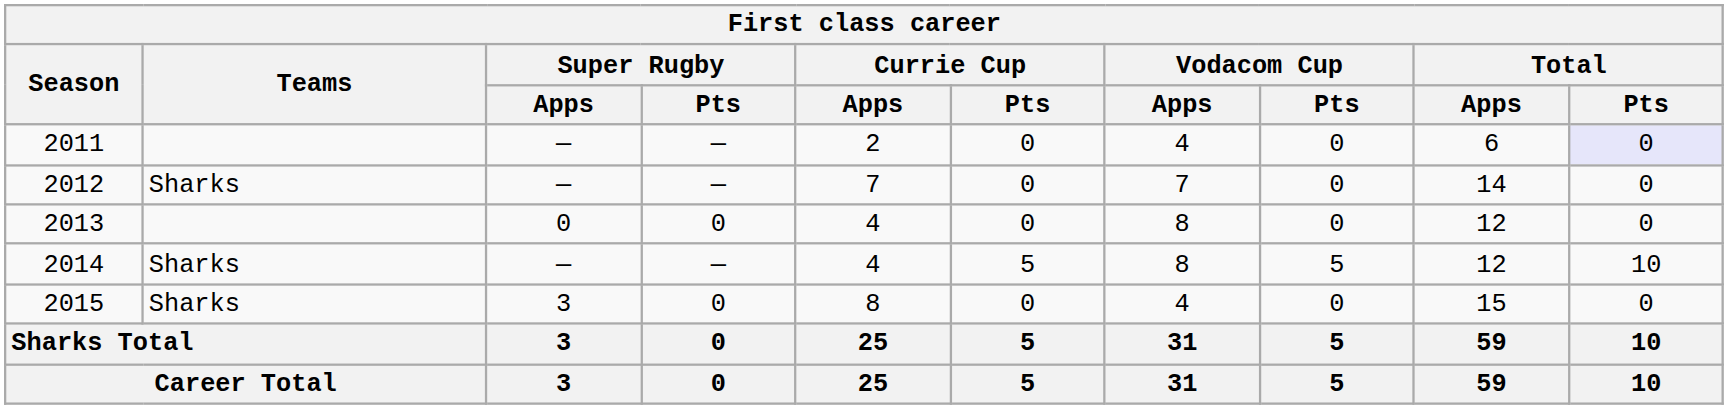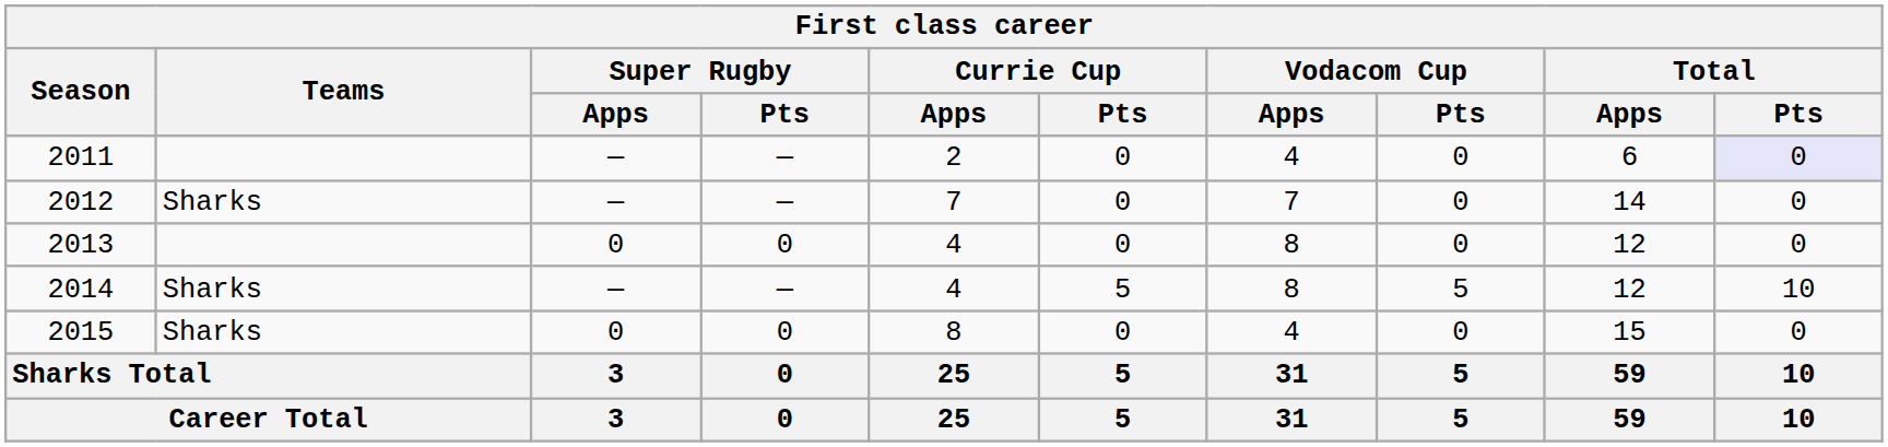 <table class="wikitable" style="text-align:center; font-size:85%; width:85%">
 <tr>
 <th colspan=100%>First class career</th>
 </tr>
 <tr>
 <th style="width:8%;"  rowspan=2>Season</th>
 <th style="width:20%;" rowspan=2>Teams</th>
 <th colspan=2>Super Rugby</th>
 <th colspan=2>Currie Cup</th>
 <th colspan=2>Vodacom Cup</th>
 <th colspan=2>Total</th>
 </tr>
 <tr>
 <th style="width:9%;">Apps</th>
 <th style="width:9%;">Pts</th>
 <th style="width:9%;">Apps</th>
 <th style="width:9%;">Pts</th>
 <th style="width:9%;">Apps</th>
 <th style="width:9%;">Pts</th>
 <th style="width:9%;">Apps</th>
 <th style="width:9%;">Pts</th>
 </tr>
 <tr>
 <td>2011</td>
 <td style="text-align:left;"></td>
 <td>—</td>
 <td>—</td>
 <td>2</td>
 <td>0</td>
 <td>4</td>
 <td>0</td>
 <td>6</td>
 <td style="background: lavender;">0</td>
 </tr>
 <tr>
 <td>2012</td>
 <td style="text-align:left;">Sharks</td>
 <td>—</td>
 <td>—</td>
 <td>7</td>
 <td>0</td>
 <td>7</td>
 <td>0</td>
 <td>14</td>
 <td>0</td>
 </tr>
 <tr>
 <td>2013</td>
 <td style="text-align:left;"></td>
 <td>0</td>
 <td>0</td>
 <td>4</td>
 <td>0</td>
 <td>8</td>
 <td>0</td>
 <td>12</td>
 <td>0</td>
 </tr>
 <tr>
 <td>2014</td>
 <td style="text-align:left;">Sharks</td>
 <td>—</td>
 <td>—</td>
 <td>4</td>
 <td>5</td>
 <td>8</td>
 <td>5</td>
 <td>12</td>
 <td>10</td>
 </tr>
 <tr>
 <td>2015</td>
 <td style="text-align:left;">Sharks</td>
-<td>3</td>
+<td>0</td>
 <td>0</td>
 <td>8</td>
 <td>0</td>
 <td>4</td>
 <td>0</td>
 <td>15</td>
 <td>0</td>
 </tr>
 <tr>
 <th colspan=2 style="text-align:left;">Sharks Total</th>
 <th>3</th>
 <th>0</th>
 <th>25</th>
 <th>5</th>
 <th>31</th>
 <th>5</th>
 <th>59</th>
 <th>10</th>
 </tr>
 <tr>
 <th colspan=2>Career Total</th>
 <th>3</th>
 <th>0</th>
 <th>25</th>
 <th>5</th>
 <th>31</th>
 <th>5</th>
 <th>59</th>
 <th>10</th>
 </tr>
 </table>
